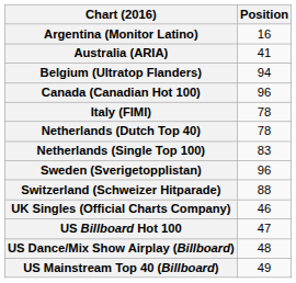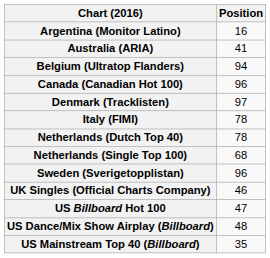 <table class="wikitable plainrowheaders sortable" style="text-align:center">
 <tr>
 <th>Chart (2016)</th>
 <th>Position</th>
 </tr>
 <tr>
 <th scope="row">Argentina (Monitor Latino)</th>
 <td>16</td>
 </tr>
 <tr>
 <th scope="row">Australia (ARIA)</th>
 <td>41</td>
 </tr>
 <tr>
 <th scope="row">Belgium (Ultratop Flanders)</th>
 <td>94</td>
 </tr>
 <tr>
 <th scope="row">Canada (Canadian Hot 100)</th>
 <td>96</td>
 </tr>
 <tr>
+<th scope="row">Denmark (Tracklisten)</th>
+<td>97</td>
+</tr>
+<tr>
 <th scope="row">Italy (FIMI)</th>
 <td>78</td>
 </tr>
 <tr>
 <th scope="row">Netherlands (Dutch Top 40)</th>
 <td>78</td>
 </tr>
 <tr>
 <th scope="row">Netherlands (Single Top 100)</th>
-<td>83</td>
+<td>68</td>
 </tr>
 <tr>
 <th scope="row">Sweden (Sverigetopplistan)</th>
 <td>96</td>
-</tr>
-<tr>
-<th scope="row">Switzerland (Schweizer Hitparade)</th>
-<td>88</td>
 </tr>
 <tr>
 <th scope="row">UK Singles (Official Charts Company)</th>
 <td>46</td>
 </tr>
 <tr>
 <th scope="row">US <em>Billboard</em> Hot 100</th>
 <td>47</td>
 </tr>
 <tr>
 <th scope="row">US Dance/Mix Show Airplay (<em>Billboard</em>)</th>
 <td>48</td>
 </tr>
 <tr>
 <th scope="row">US Mainstream Top 40 (<em>Billboard</em>)</th>
-<td>49</td>
+<td>35</td>
 </tr>
 </table>
